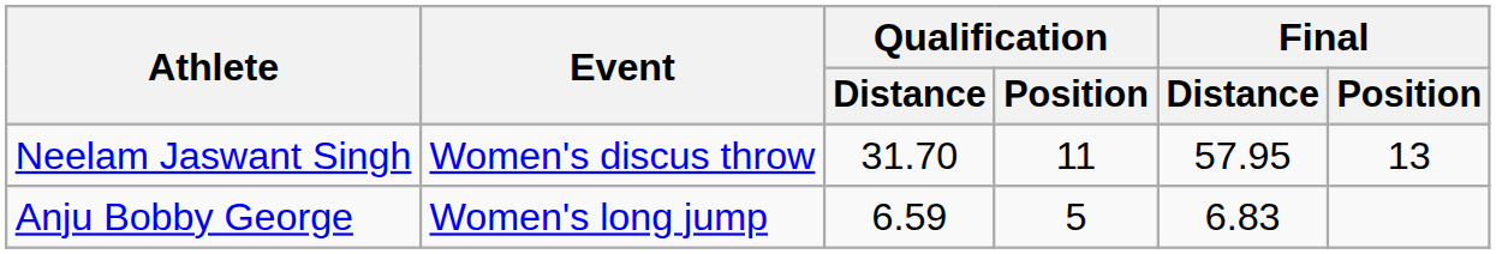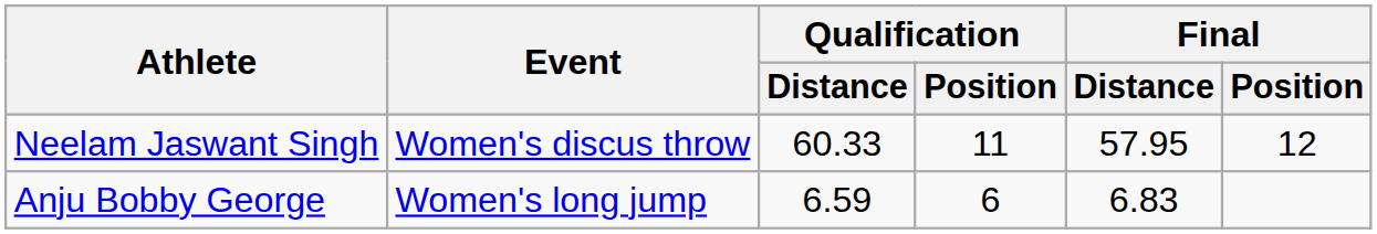 <table class=wikitable style="font-size:90%">
 <tr>
 <th rowspan="2">Athlete</th>
 <th rowspan="2">Event</th>
 <th colspan="2">Qualification</th>
 <th colspan="2">Final</th>
 </tr>
 <tr style="font-size:95%">
 <th>Distance</th>
 <th>Position</th>
 <th>Distance</th>
 <th>Position</th>
 </tr>
 <tr>
 <td><a href='#'>Neelam Jaswant Singh</a></td>
 <td><a href='#'>Women's discus throw</a></td>
-<td align="center">31.70</td>
+<td align="center">60.33</td>
 <td align="center">11</td>
 <td align="center">57.95</td>
-<td align="center">13</td>
+<td align="center">12</td>
 </tr>
 <tr>
 <td><a href='#'>Anju Bobby George</a></td>
 <td><a href='#'>Women's long jump</a></td>
 <td align="center">6.59</td>
-<td align="center">5</td>
+<td align="center">6</td>
 <td align="center">6.83</td>
 <td align="center"></td>
 </tr>
 </table>
